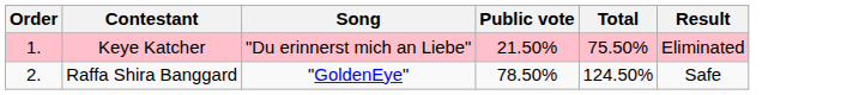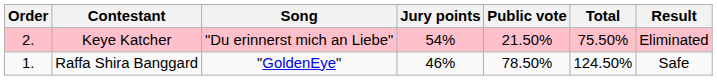 <table class="wikitable sortable" style="text-align: center; width: auto;">
 <tr class="hintergrundfarbe5">
 <th>Order</th>
 <th>Contestant</th>
 <th>Song</th>
+<th>Jury points</th>
 <th>Public vote</th>
 <th>Total</th>
 <th>Result</th>
 </tr>
 <tr bgcolor=pink>
-<td>1.</td>
+<td>2.</td>
 <td>Keye Katcher</td>
 <td>"Du erinnerst mich an Liebe"</td>
+<td>54%</td>
 <td>21.50%</td>
 <td>75.50%</td>
 <td>Eliminated</td>
 </tr>
 <tr>
-<td>2.</td>
+<td>1.</td>
 <td>Raffa Shira Banggard</td>
 <td>"<a href='#'>GoldenEye</a>"</td>
+<td>46%</td>
 <td>78.50%</td>
 <td>124.50%</td>
 <td>Safe</td>
 </tr>
 </table>
